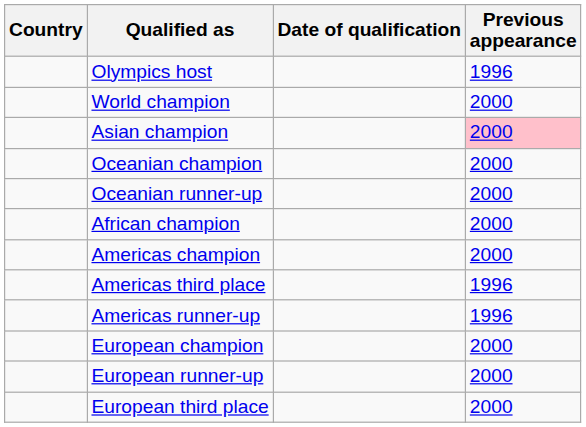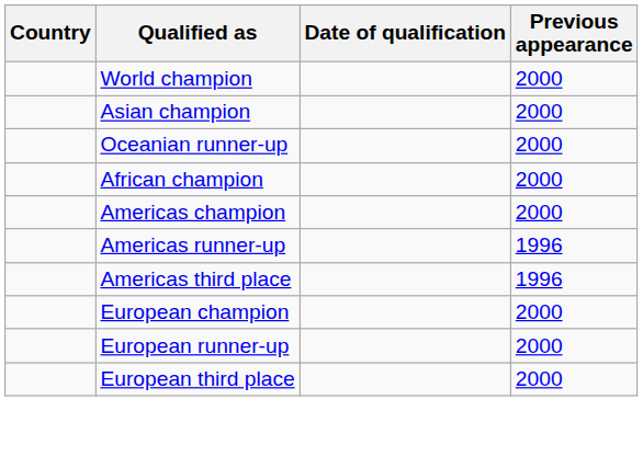 <table class="wikitable sortable">
 <tr>
 <th>Country</th>
 <th>Qualified as</th>
 <th>Date of qualification</th>
 <th>Previous <br> appearance</th>
-</tr>
-<tr>
-<td></td>
-<td><a href='#'>Olympics host</a></td>
-<td></td>
-<td><a href='#'>1996</a></td>
 </tr>
 <tr>
 <td></td>
 <td><a href='#'>World champion</a></td>
 <td></td>
 <td><a href='#'>2000</a></td>
 </tr>
 <tr>
 <td></td>
 <td><a href='#'>Asian champion</a></td>
-<td></td>
-<td style="background: pink;"><a href='#'>2000</a></td>
-</tr>
-<tr>
-<td></td>
-<td><a href='#'>Oceanian champion</a></td>
 <td></td>
 <td><a href='#'>2000</a></td>
 </tr>
 <tr>
 <td></td>
 <td><a href='#'>Oceanian runner-up</a></td>
 <td></td>
 <td><a href='#'>2000</a></td>
 </tr>
 <tr>
 <td></td>
 <td><a href='#'>African champion</a></td>
 <td></td>
 <td><a href='#'>2000</a></td>
 </tr>
 <tr>
 <td></td>
 <td><a href='#'>Americas champion</a></td>
 <td></td>
 <td><a href='#'>2000</a></td>
 </tr>
 <tr>
 <td></td>
-<td><a href='#'>Americas third place</a></td>
+<td><a href='#'>Americas runner-up</a></td>
 <td></td>
 <td><a href='#'>1996</a></td>
 </tr>
 <tr>
 <td></td>
-<td><a href='#'>Americas runner-up</a></td>
+<td><a href='#'>Americas third place</a></td>
 <td></td>
 <td><a href='#'>1996</a></td>
 </tr>
 <tr>
 <td></td>
 <td><a href='#'>European champion</a></td>
 <td></td>
 <td><a href='#'>2000</a></td>
 </tr>
 <tr>
 <td></td>
 <td><a href='#'>European runner-up</a></td>
 <td></td>
 <td><a href='#'>2000</a></td>
 </tr>
 <tr>
 <td></td>
 <td><a href='#'>European third place</a></td>
 <td></td>
 <td><a href='#'>2000</a></td>
 </tr>
 </table>
